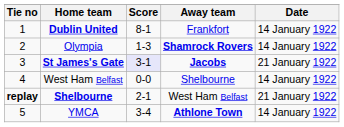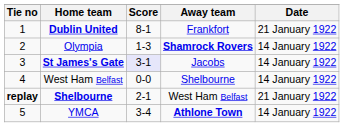 <table class="wikitable" style="text-align: center">
 <tr>
 </tr>
 <tr>
 <th>Tie no</th>
 <th>Home team</th>
 <th>Score</th>
 <th>Away team</th>
 <th>Date</th>
 </tr>
 <tr>
 <td>1</td>
 <td><strong><a href='#'>Dublin United</a></strong></td>
 <td>8-1</td>
 <td><a href='#'>Frankfort</a></td>
-<td>14 January <a href='#'>1922</a></td>
+<td>21 January <a href='#'>1922</a></td>
 </tr>
 <tr>
 <td>2</td>
 <td><a href='#'>Olympia</a></td>
 <td>1-3</td>
 <td><strong><a href='#'>Shamrock Rovers</a></strong></td>
 <td>14 January <a href='#'>1922</a></td>
 </tr>
 <tr>
 <td>3</td>
 <td><strong><a href='#'>St James's Gate</a></strong></td>
 <td style="background: lavender;">3-1</td>
-<td><strong><a href='#'>Jacobs</a></strong></td>
-<td>21 January <a href='#'>1922</a></td>
+<td><a href='#'>Jacobs</a></td>
+<td>14 January <a href='#'>1922</a></td>
 </tr>
 <tr>
 <td>4</td>
 <td>West Ham <small><a href='#'>Belfast</a></small></td>
 <td>0-0</td>
 <td><a href='#'>Shelbourne</a></td>
 <td>14 January <a href='#'>1922</a></td>
 </tr>
 <tr>
 <td><strong>replay</strong></td>
 <td><strong><a href='#'>Shelbourne</a></strong></td>
 <td>2-1</td>
 <td>West Ham <small><a href='#'>Belfast</a></small></td>
 <td>21 January <a href='#'>1922</a></td>
 </tr>
 <tr>
 <td>5</td>
 <td><a href='#'>YMCA</a></td>
 <td>3-4</td>
 <td><strong><a href='#'>Athlone Town</a></strong></td>
 <td>14 January <a href='#'>1922</a></td>
 </tr>
 </table>
